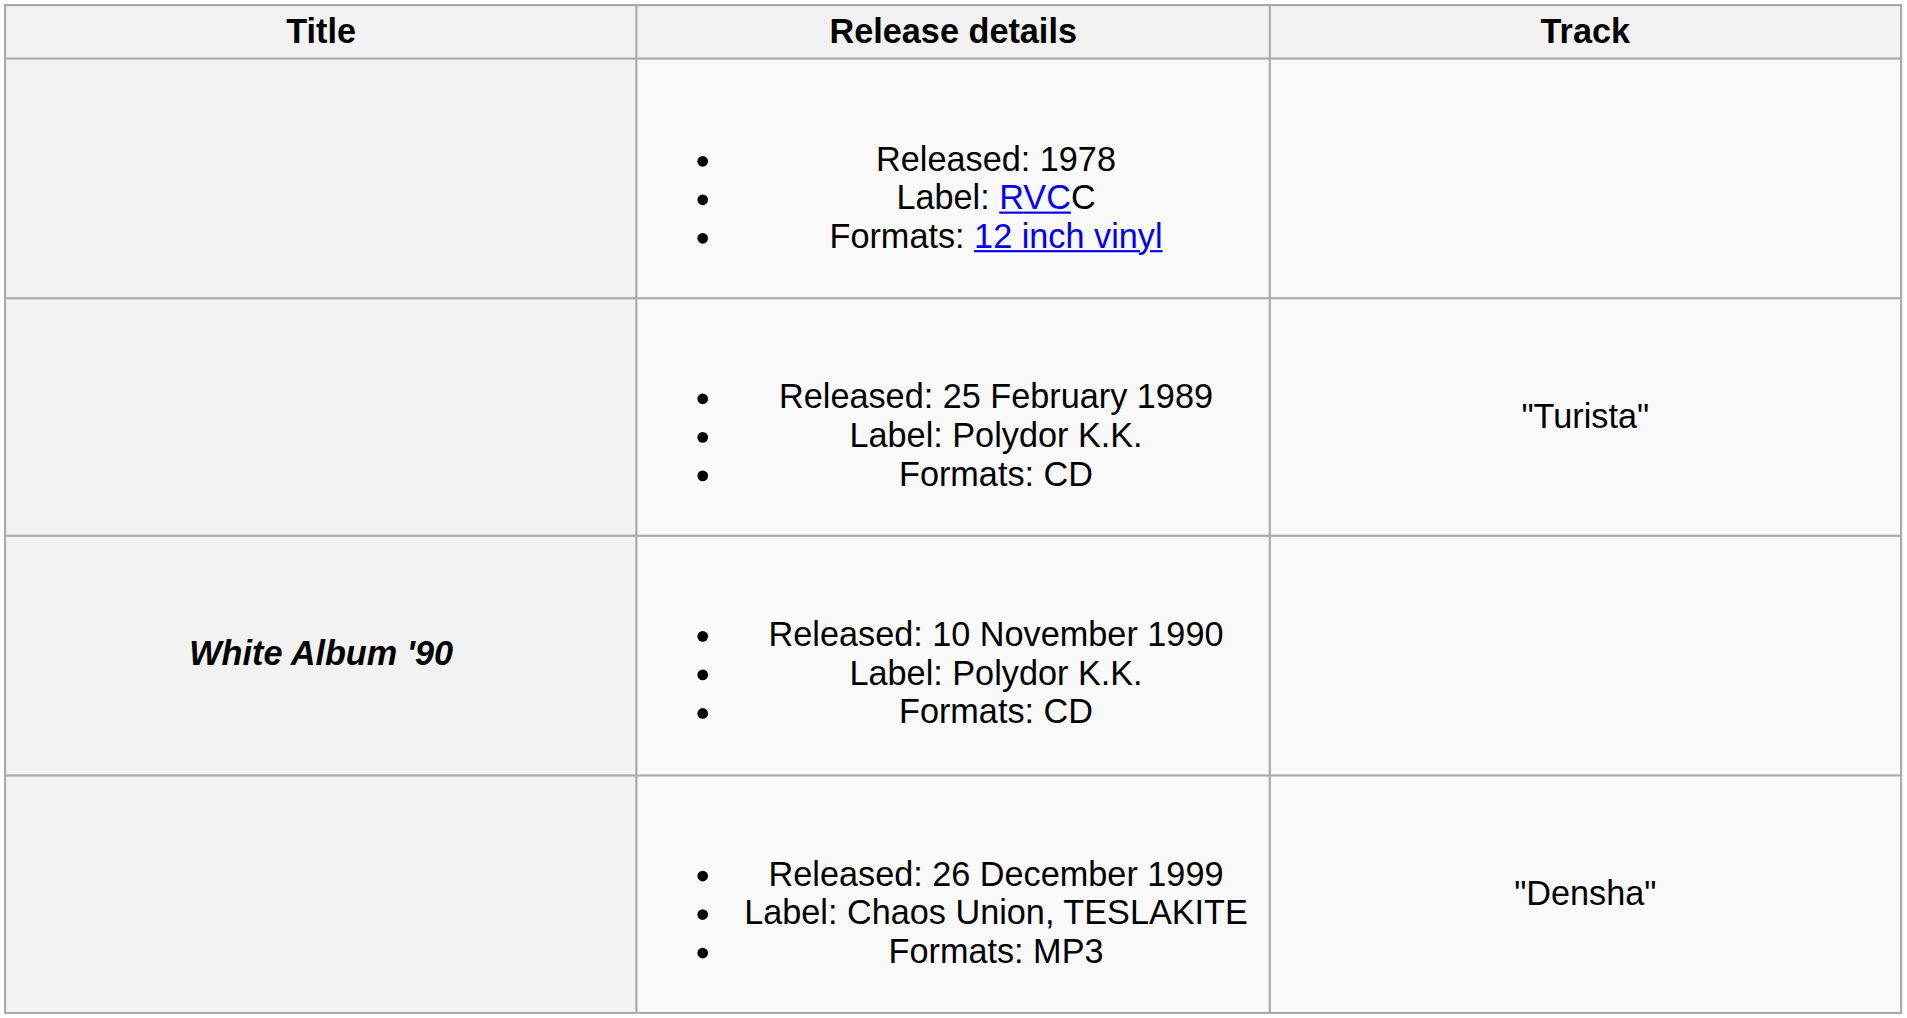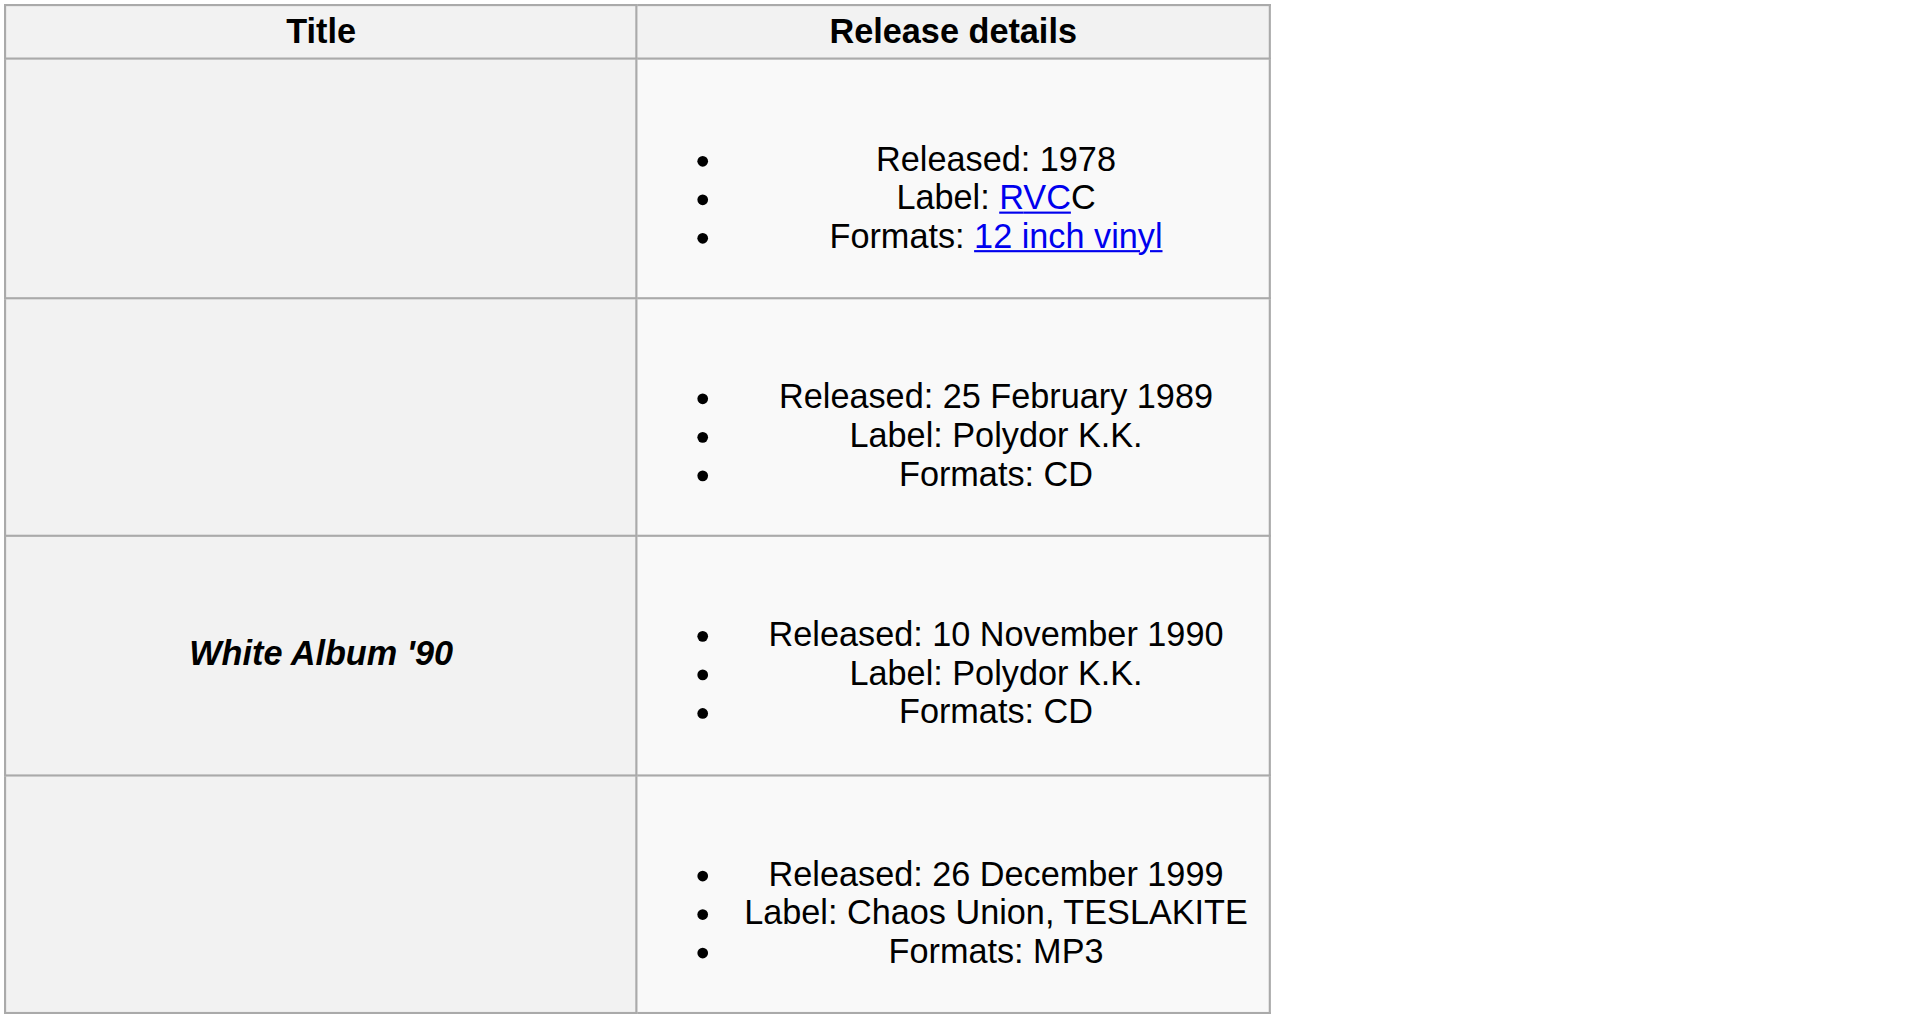 <table class="wikitable plainrowheaders" style="text-align:center;">
 <tr>
 <th scope="col" style="width:18em;">Title</th>
 <th scope="col" style="width:18em;">Release details</th>
-<th scope="col" style="width:18em;">Track</th>
 </tr>
 <tr>
 <th scope="row"></th>
 <td><br><ul><li>Released: 1978</li><li>Label: <a href='#'>R</a><a href='#'>VC</a>C</li><li>Formats: <a href='#'>12 inch vinyl</a></li></ul></td>
-<td></td>
 </tr>
 <tr>
 <th scope="row"></th>
 <td><br><ul><li>Released: 25 February 1989</li><li>Label: Polydor K.K.</li><li>Formats: CD</li></ul></td>
-<td>"Turista"</td>
 </tr>
 <tr>
 <th scope="row"><em>White Album '90</em></th>
 <td><br><ul><li>Released: 10 November 1990</li><li>Label: Polydor K.K.</li><li>Formats: CD</li></ul></td>
-<td></td>
 </tr>
 <tr>
 <th scope="row"></th>
 <td><br><ul><li>Released: 26 December 1999</li><li>Label: Chaos Union, TESLAKITE</li><li>Formats: MP3</li></ul></td>
-<td>"Densha"</td>
 </tr>
 </table>
